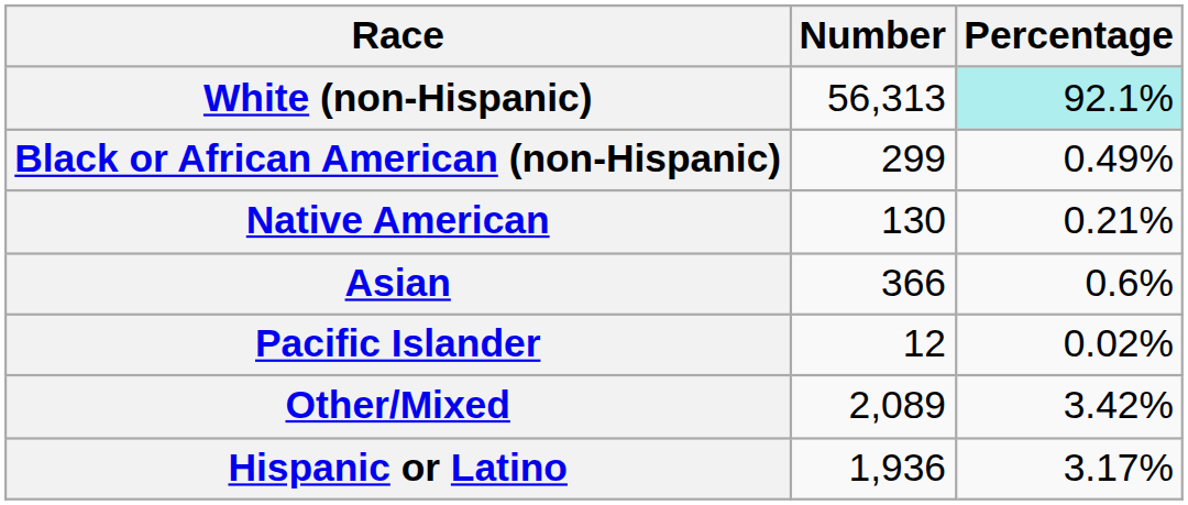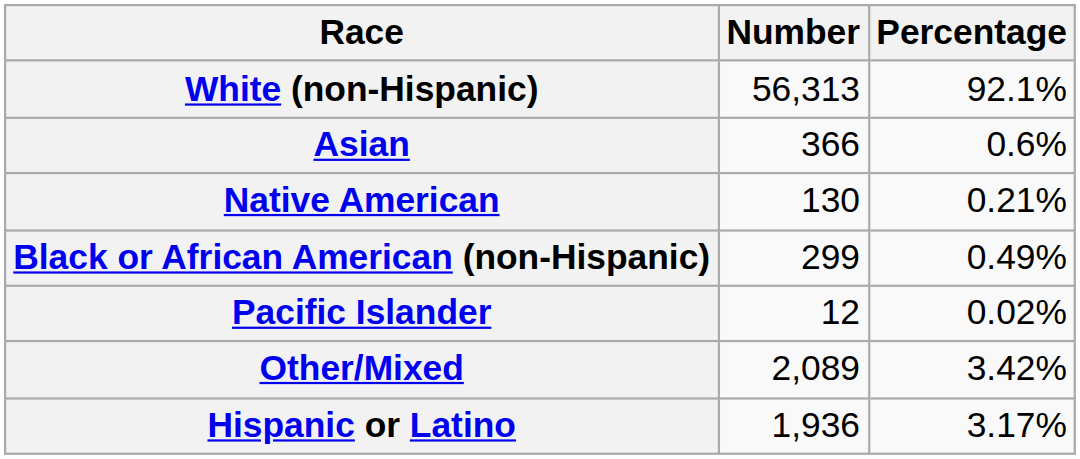 <table class="wikitable" style="text-align:right">
 <tr>
 <th scope="col">Race</th>
 <th scope="col">Number</th>
 <th scope="col">Percentage</th>
 </tr>
 <tr>
 <th scope="row"><a href='#'>White</a> (non-Hispanic)</th>
 <td>56,313</td>
-<td style="background: paleturquoise;">92.1%</td>
+<td>92.1%</td>
 </tr>
 <tr>
-<th scope="row"><a href='#'>Black or African American</a> (non-Hispanic)</th>
-<td>299</td>
-<td>0.49%</td>
+<th scope="row"><a href='#'>Asian</a></th>
+<td>366</td>
+<td>0.6%</td>
 </tr>
 <tr>
 <th scope="row"><a href='#'>Native American</a></th>
 <td>130</td>
 <td>0.21%</td>
 </tr>
 <tr>
-<th scope="row"><a href='#'>Asian</a></th>
-<td>366</td>
-<td>0.6%</td>
+<th scope="row"><a href='#'>Black or African American</a> (non-Hispanic)</th>
+<td>299</td>
+<td>0.49%</td>
 </tr>
 <tr>
 <th scope="row"><a href='#'>Pacific Islander</a></th>
 <td>12</td>
 <td>0.02%</td>
 </tr>
 <tr>
 <th scope="row"><a href='#'>Other/Mixed</a></th>
 <td>2,089</td>
 <td>3.42%</td>
 </tr>
 <tr>
 <th scope="row"><a href='#'>Hispanic</a> or <a href='#'>Latino</a></th>
 <td>1,936</td>
 <td>3.17%</td>
 </tr>
 </table>
